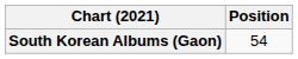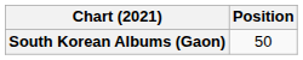 <table class="wikitable plainrowheaders" style="text-align:center">
 <tr>
 <th scope="col">Chart (2021)</th>
 <th scope="col">Position</th>
 </tr>
 <tr>
 <th scope="row">South Korean Albums (Gaon)</th>
-<td>54</td>
+<td>50</td>
 </tr>
 </table>
